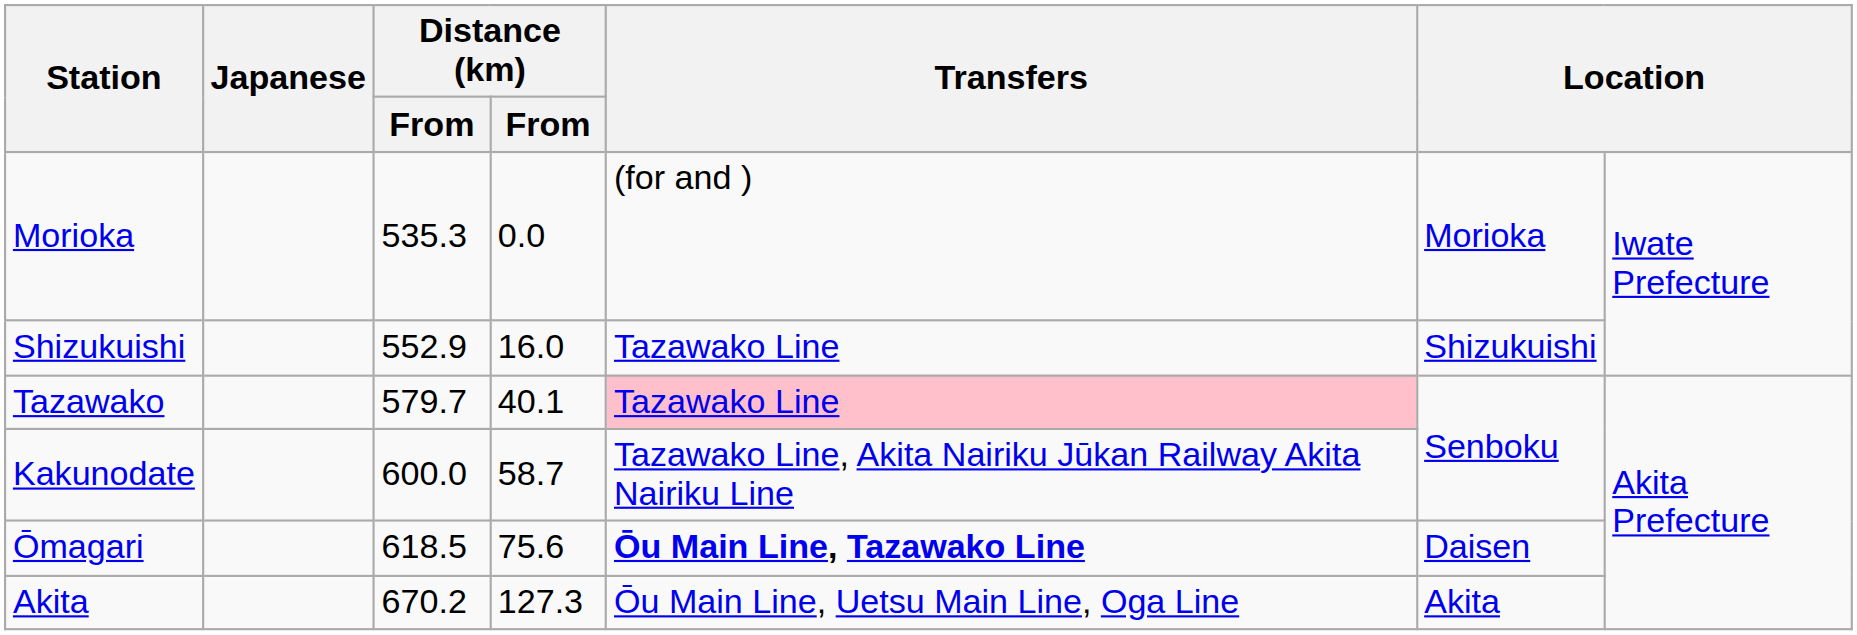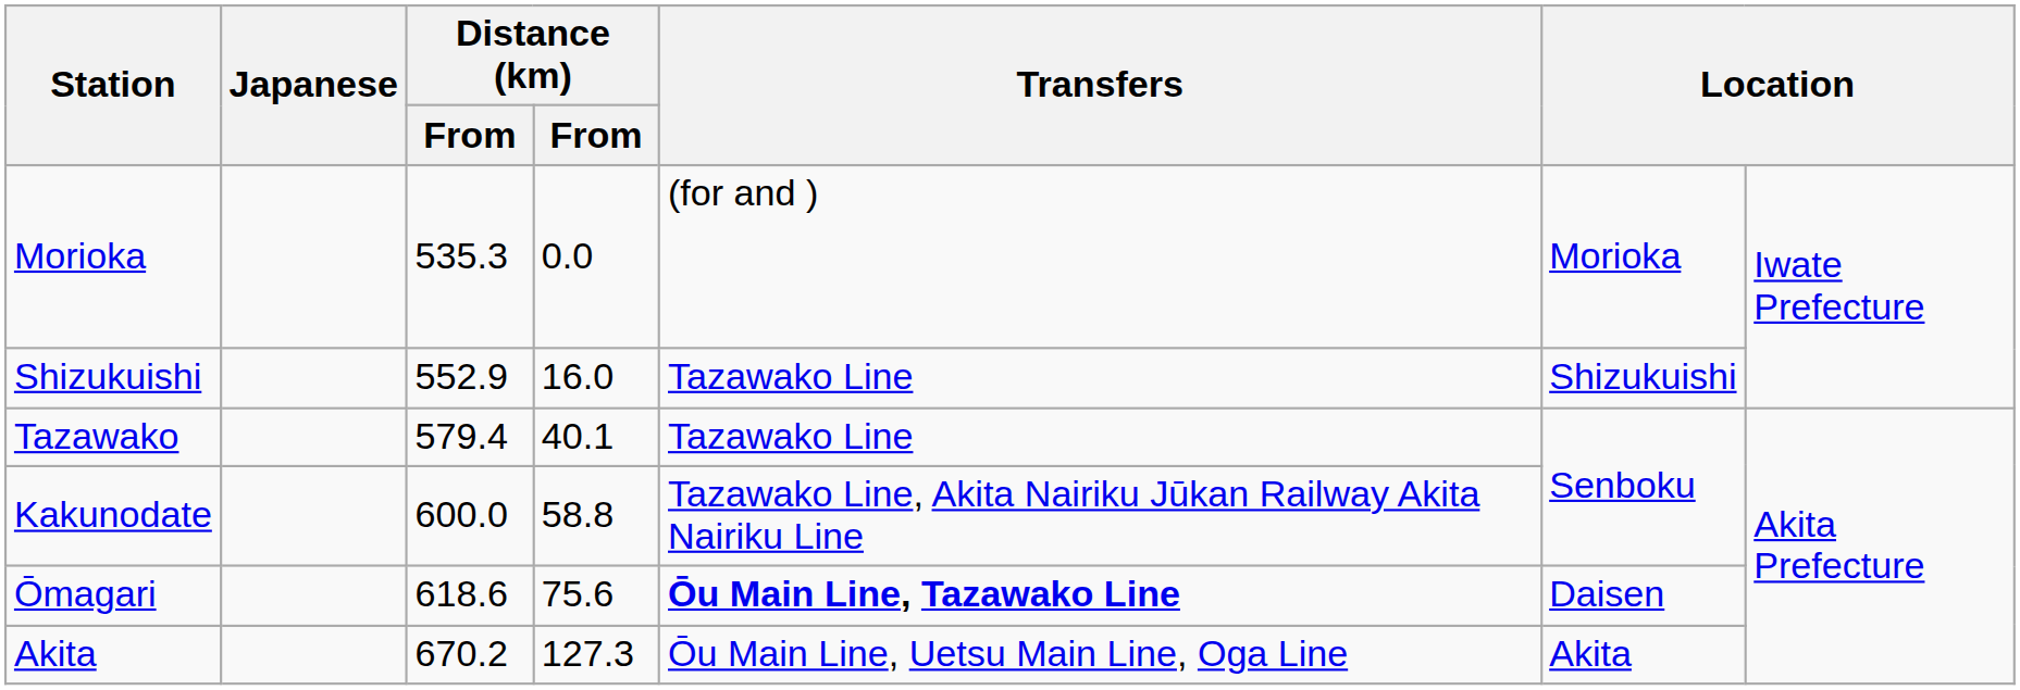 <table class="wikitable">
 <tr>
 <th rowspan="2">Station</th>
 <th rowspan="2">Japanese</th>
 <th colspan="2">Distance (km)</th>
 <th rowspan="2">Transfers</th>
 <th colspan="2" rowspan="2">Location</th>
 </tr>
 <tr>
 <th>From </th>
 <th>From </th>
 </tr>
 <tr>
 <td><a href='#'>Morioka</a></td>
 <td></td>
 <td>535.3</td>
 <td>0.0</td>
 <td> (for  and )<br><br><br><br></td>
 <td><a href='#'>Morioka</a></td>
 <td rowspan=2><a href='#'>Iwate Prefecture</a></td>
 </tr>
 <tr>
 <td><a href='#'>Shizukuishi</a></td>
 <td></td>
 <td>552.9</td>
 <td>16.0</td>
 <td><a href='#'>Tazawako Line</a></td>
 <td><a href='#'>Shizukuishi</a></td>
 </tr>
 <tr>
 <td><a href='#'>Tazawako</a></td>
 <td></td>
-<td>579.7</td>
+<td>579.4</td>
 <td>40.1</td>
-<td style="background: pink;"><a href='#'>Tazawako Line</a></td>
+<td><a href='#'>Tazawako Line</a></td>
 <td rowspan=2><a href='#'>Senboku</a></td>
 <td rowspan=4><a href='#'>Akita Prefecture</a></td>
 </tr>
 <tr>
 <td><a href='#'>Kakunodate</a></td>
 <td></td>
 <td>600.0</td>
-<td>58.7</td>
+<td>58.8</td>
 <td><a href='#'>Tazawako Line</a>, <a href='#'>Akita Nairiku Jūkan Railway Akita Nairiku Line</a></td>
 </tr>
 <tr>
 <td><a href='#'>Ōmagari</a></td>
 <td></td>
-<td>618.5</td>
+<td>618.6</td>
 <td>75.6</td>
 <td><strong><a href='#'>Ōu Main Line</a>, <a href='#'>Tazawako Line</a></strong></td>
 <td><a href='#'>Daisen</a></td>
 </tr>
 <tr>
 <td><a href='#'>Akita</a></td>
 <td></td>
 <td>670.2</td>
 <td>127.3</td>
 <td><a href='#'>Ōu Main Line</a>, <a href='#'>Uetsu Main Line</a>, <a href='#'>Oga Line</a></td>
 <td><a href='#'>Akita</a></td>
 </tr>
 </table>
